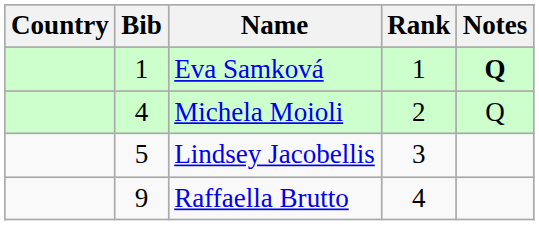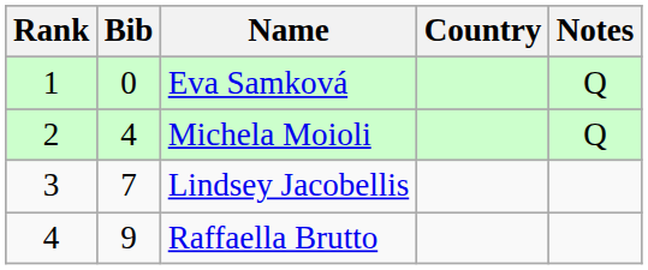 <table class="wikitable" style="text-align:center;">
 <tr>
-<th>Country</th>
+<th>Rank</th>
 <th>Bib</th>
 <th>Name</th>
-<th>Rank</th>
+<th>Country</th>
 <th>Notes</th>
 </tr>
 <tr bgcolor=ccffcc>
+<td>1</td>
+<td>0</td>
+<td align=left><a href='#'>Eva Samková</a></td>
 <td align=left></td>
-<td>1</td>
-<td align=left><a href='#'>Eva Samková</a></td>
-<td>1</td>
-<td><strong>Q</strong></td>
+<td>Q</td>
 </tr>
 <tr bgcolor=ccffcc>
-<td align=left></td>
+<td>2</td>
 <td>4</td>
 <td align=left><a href='#'>Michela Moioli</a></td>
-<td>2</td>
+<td align=left></td>
 <td>Q</td>
 </tr>
 <tr>
+<td>3</td>
+<td>7</td>
+<td align=left><a href='#'>Lindsey Jacobellis</a></td>
 <td align=left></td>
-<td>5</td>
-<td align=left><a href='#'>Lindsey Jacobellis</a></td>
-<td>3</td>
 <td></td>
 </tr>
 <tr>
-<td align=left></td>
+<td>4</td>
 <td>9</td>
 <td align=left><a href='#'>Raffaella Brutto</a></td>
-<td>4</td>
+<td align=left></td>
 <td></td>
 </tr>
 </table>
